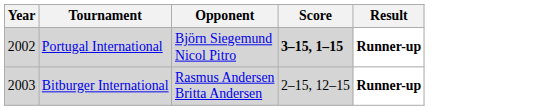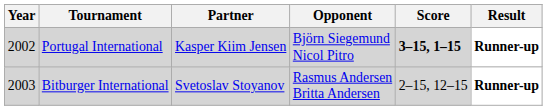 <table class="sortable wikitable" style="font-size: 90%;">
 <tr>
 <th>Year</th>
 <th>Tournament</th>
+<th>Partner</th>
 <th>Opponent</th>
 <th>Score</th>
 <th>Result</th>
 </tr>
 <tr style="background:#D5D5D5">
 <td align="center">2002</td>
 <td align="left"><a href='#'>Portugal International</a></td>
+<td align="left"> <a href='#'>Kasper Kiim Jensen</a></td>
 <td align="left"> <a href='#'>Björn Siegemund</a> <br>  <a href='#'>Nicol Pitro</a></td>
 <td align="left"><strong>3–15, 1–15</strong></td>
 <td style="text-align:left; background:white"> <strong>Runner-up</strong></td>
 </tr>
 <tr style="background:#D5D5D5">
 <td align="center">2003</td>
 <td align="left"><a href='#'>Bitburger International</a></td>
+<td align="left"> <a href='#'>Svetoslav Stoyanov</a></td>
 <td align="left"> <a href='#'>Rasmus Andersen</a> <br>  <a href='#'>Britta Andersen</a></td>
 <td align="left">2–15, 12–15</td>
 <td style="text-align:left; background:white"> <strong>Runner-up</strong></td>
 </tr>
 </table>
